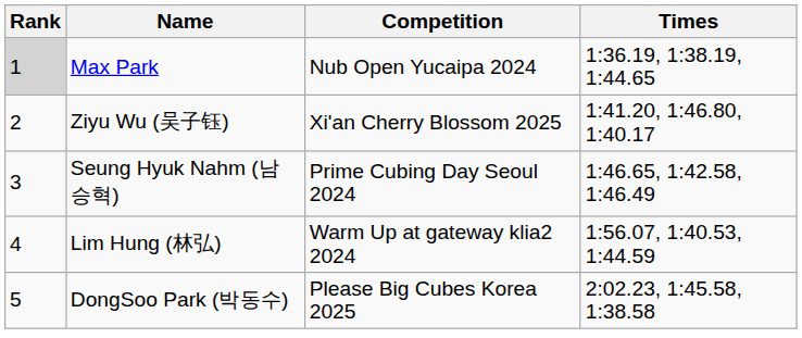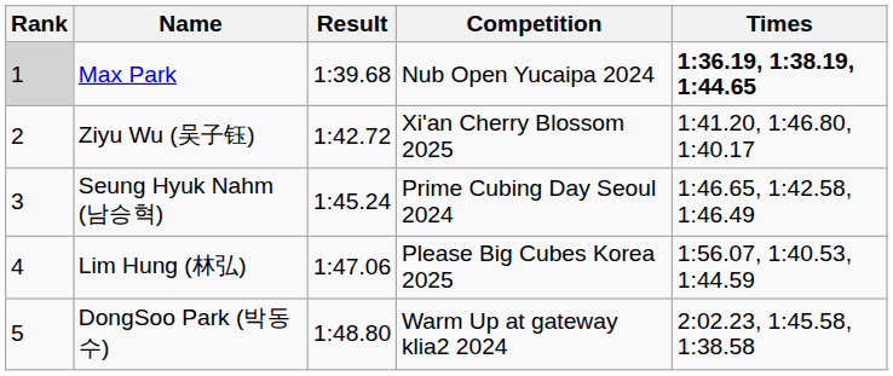 <table class="wikitable">
 <tr>
 <th>Rank</th>
 <th>Name</th>
+<th>Result</th>
 <th>Competition</th>
 <th>Times</th>
 </tr>
 <tr>
 <td style="background: lightgrey;">1</td>
 <td> <a href='#'>Max Park</a></td>
+<td>1:39.68</td>
 <td> Nub Open Yucaipa 2024</td>
-<td>1:36.19, 1:38.19, 1:44.65</td>
+<td><strong>1:36.19, 1:38.19, 1:44.65</strong></td>
 </tr>
 <tr>
 <td>2</td>
 <td> Ziyu Wu (吴子钰)</td>
+<td>1:42.72</td>
 <td> Xi'an Cherry Blossom 2025</td>
 <td>1:41.20, 1:46.80, 1:40.17</td>
 </tr>
 <tr>
 <td>3</td>
 <td> Seung Hyuk Nahm (남승혁)</td>
+<td>1:45.24</td>
 <td> Prime Cubing Day Seoul 2024</td>
 <td>1:46.65, 1:42.58, 1:46.49</td>
 </tr>
 <tr>
 <td>4</td>
 <td> Lim Hung (林弘)</td>
-<td> Warm Up at gateway klia2 2024</td>
+<td>1:47.06</td>
+<td> Please Big Cubes Korea 2025</td>
 <td>1:56.07, 1:40.53, 1:44.59</td>
 </tr>
 <tr>
 <td>5</td>
 <td> DongSoo Park (박동수)</td>
-<td> Please Big Cubes Korea 2025</td>
+<td>1:48.80</td>
+<td> Warm Up at gateway klia2 2024</td>
 <td>2:02.23, 1:45.58, 1:38.58</td>
 </tr>
 </table>
